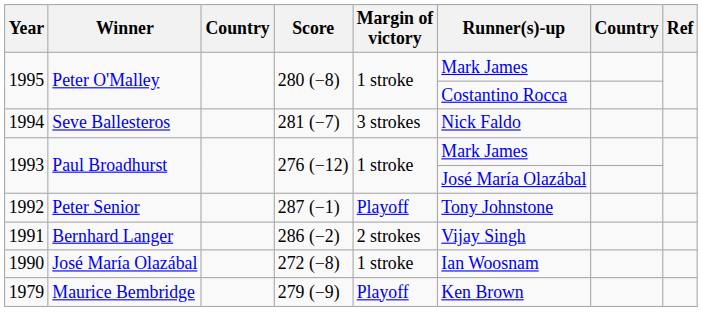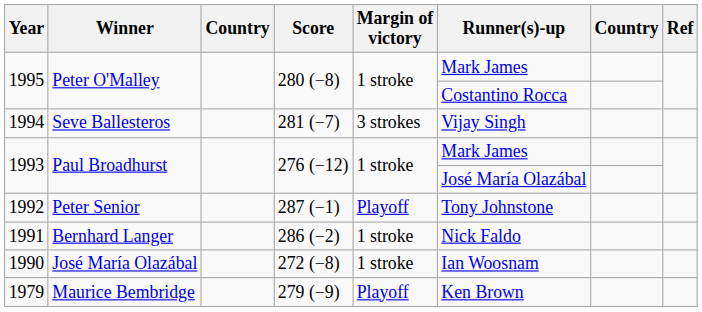 <table class="wikitable">
 <tr>
 <th>Year</th>
 <th>Winner</th>
 <th>Country</th>
 <th>Score</th>
 <th>Margin of<br>victory</th>
 <th>Runner(s)-up</th>
 <th>Country</th>
 <th>Ref</th>
 </tr>
 <tr>
 <td rowspan=2>1995</td>
 <td rowspan=2><a href='#'>Peter O'Malley</a></td>
 <td rowspan=2></td>
 <td rowspan=2>280 (−8)</td>
 <td rowspan=2>1 stroke</td>
 <td><a href='#'>Mark James</a></td>
 <td></td>
 <td rowspan=2></td>
 </tr>
 <tr>
 <td><a href='#'>Costantino Rocca</a></td>
 <td></td>
 </tr>
 <tr>
 <td>1994</td>
 <td><a href='#'>Seve Ballesteros</a></td>
 <td></td>
 <td>281 (−7)</td>
 <td>3 strokes</td>
-<td><a href='#'>Nick Faldo</a></td>
+<td><a href='#'>Vijay Singh</a></td>
 <td></td>
 <td></td>
 </tr>
 <tr>
 <td rowspan=2>1993</td>
 <td rowspan=2><a href='#'>Paul Broadhurst</a></td>
 <td rowspan=2></td>
 <td rowspan=2>276 (−12)</td>
 <td rowspan=2>1 stroke</td>
 <td><a href='#'>Mark James</a></td>
 <td></td>
 <td rowspan=2></td>
 </tr>
 <tr>
 <td><a href='#'>José María Olazábal</a></td>
 <td></td>
 </tr>
 <tr>
 <td>1992</td>
 <td><a href='#'>Peter Senior</a></td>
 <td></td>
 <td>287 (−1)</td>
 <td><a href='#'>Playoff</a></td>
 <td><a href='#'>Tony Johnstone</a></td>
 <td></td>
 <td></td>
 </tr>
 <tr>
 <td>1991</td>
 <td><a href='#'>Bernhard Langer</a></td>
 <td></td>
 <td>286 (−2)</td>
-<td>2 strokes</td>
-<td><a href='#'>Vijay Singh</a></td>
+<td>1 stroke</td>
+<td><a href='#'>Nick Faldo</a></td>
 <td></td>
 <td></td>
 </tr>
 <tr>
 <td>1990</td>
 <td><a href='#'>José María Olazábal</a></td>
 <td></td>
 <td>272 (−8)</td>
 <td>1 stroke</td>
 <td><a href='#'>Ian Woosnam</a></td>
 <td></td>
 <td></td>
 </tr>
 <tr>
 <td>1979</td>
 <td><a href='#'>Maurice Bembridge</a></td>
 <td></td>
 <td>279 (−9)</td>
 <td><a href='#'>Playoff</a></td>
 <td><a href='#'>Ken Brown</a></td>
 <td></td>
 <td></td>
 </tr>
 </table>
